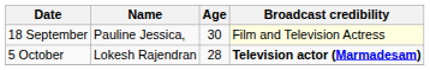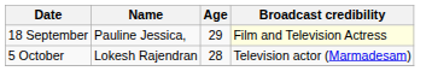 <table class="wikitable sortable">
 <tr>
 <th>Date</th>
 <th>Name</th>
 <th>Age</th>
 <th>Broadcast credibility</th>
 </tr>
 <tr>
 <td>18 September</td>
 <td>Pauline Jessica,</td>
-<td align=center>30</td>
+<td align=center>29</td>
 <td style="background: lightyellow;">Film and Television Actress</td>
 </tr>
 <tr>
 <td>5 October</td>
 <td>Lokesh Rajendran</td>
 <td align=center>28</td>
-<td><strong>Television actor (<a href='#'>Marmadesam</a>)</strong></td>
+<td>Television actor (<a href='#'>Marmadesam</a>)</td>
 </tr>
 <tr>
 </tr>
 </table>
